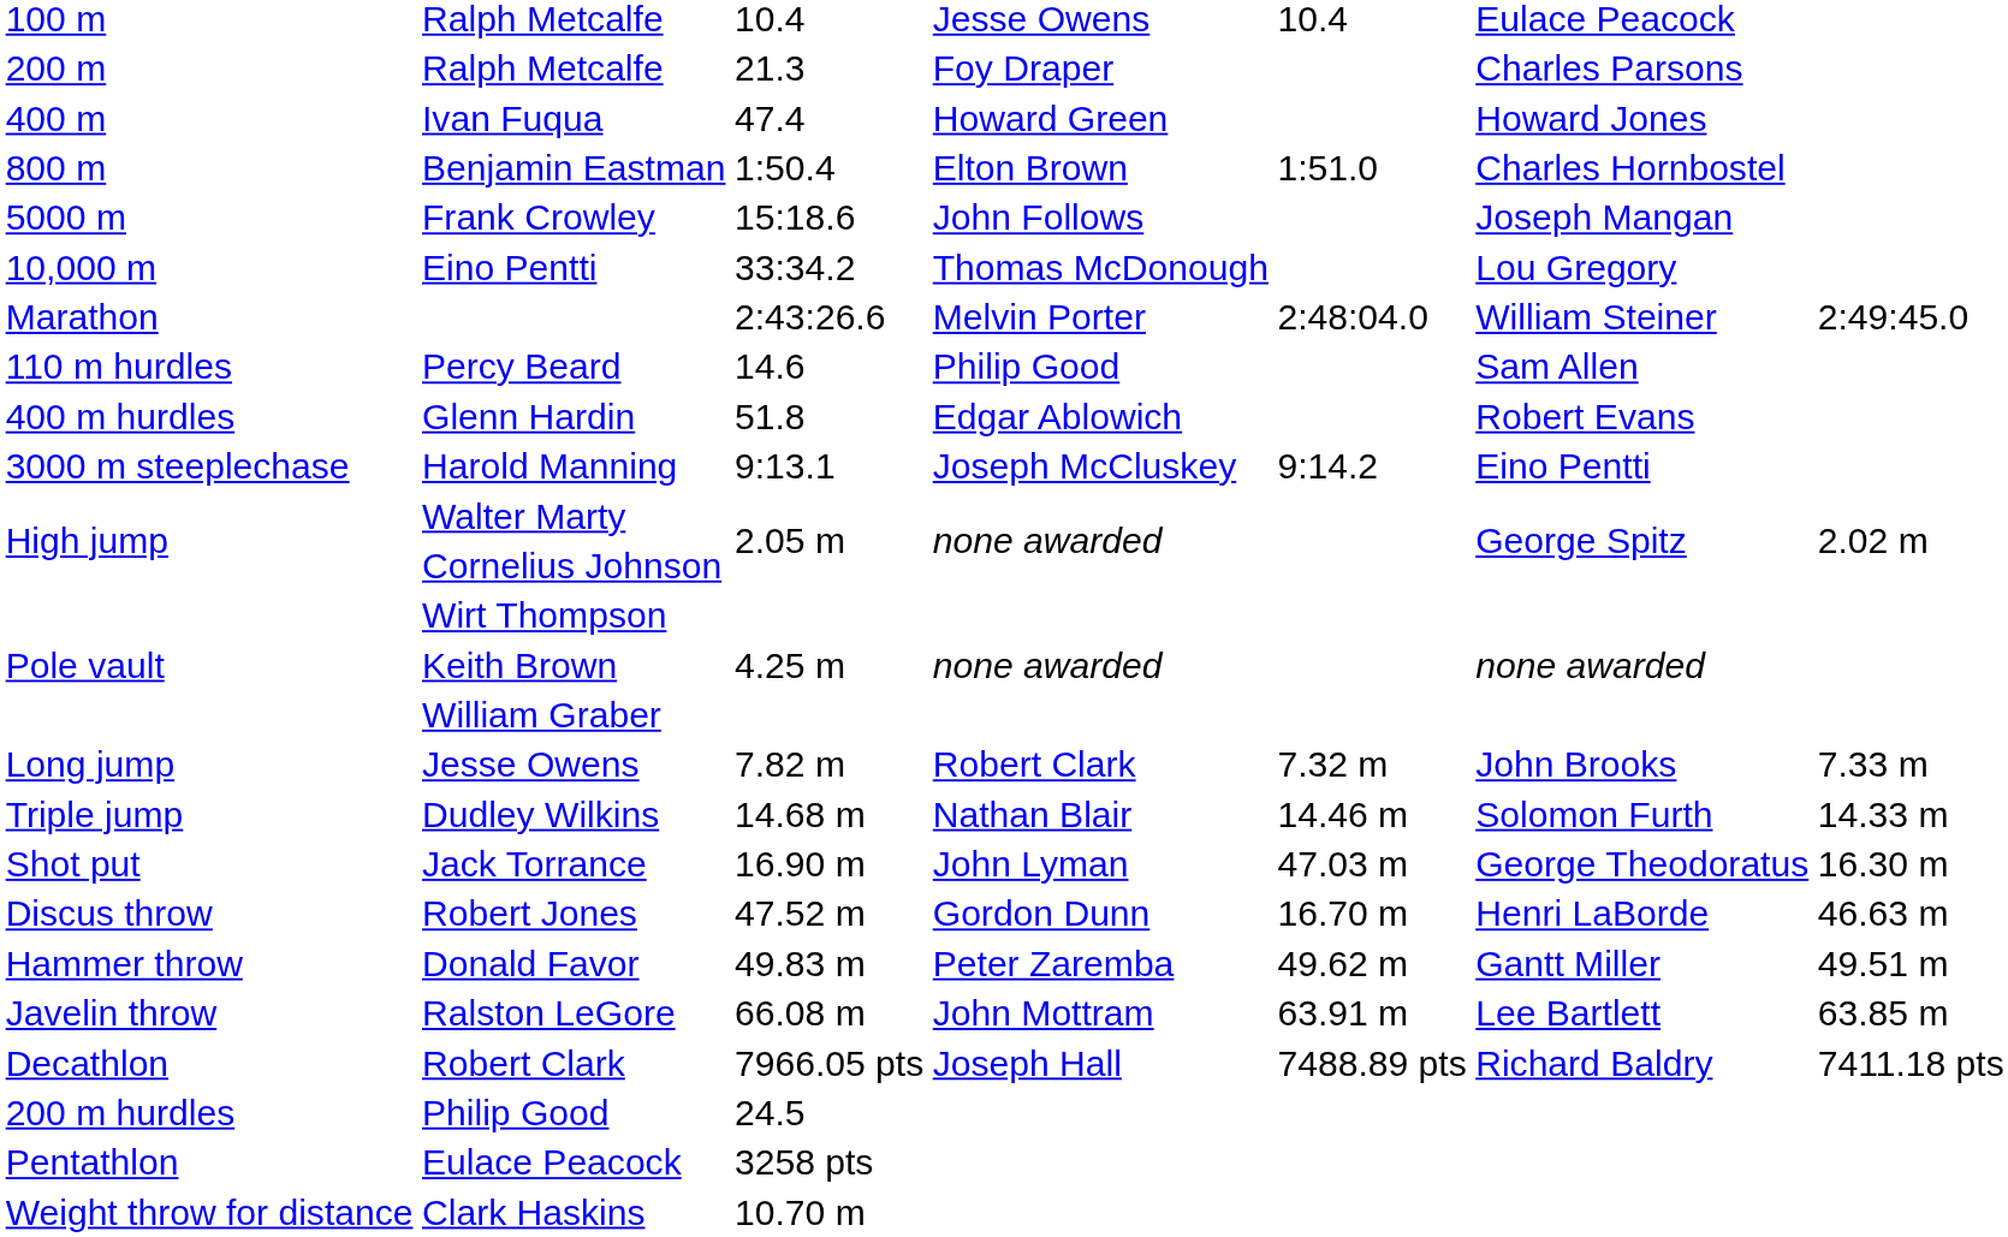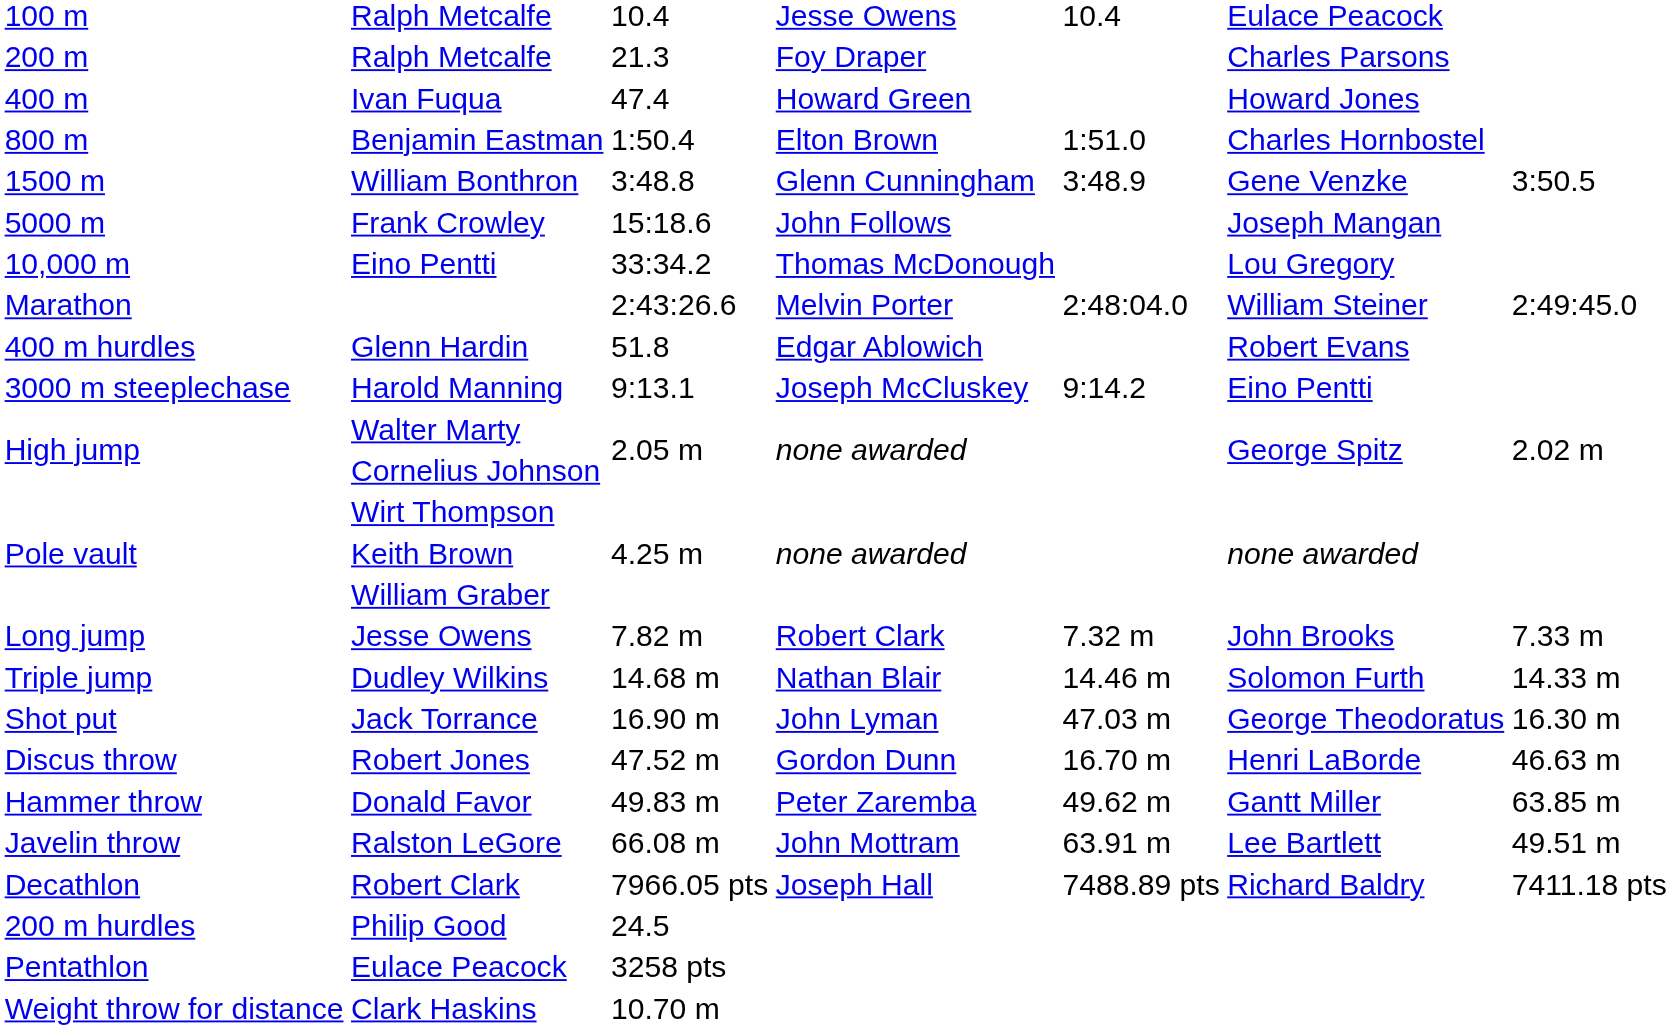 <table>
 <tr>
 <td><a href='#'>100 m</a></td>
 <td><a href='#'>Ralph Metcalfe</a></td>
 <td>10.4</td>
 <td><a href='#'>Jesse Owens</a></td>
 <td>10.4 </td>
 <td><a href='#'>Eulace Peacock</a></td>
 <td></td>
 </tr>
 <tr>
 <td><a href='#'>200 m</a></td>
 <td><a href='#'>Ralph Metcalfe</a></td>
 <td>21.3</td>
 <td><a href='#'>Foy Draper</a></td>
 <td></td>
 <td><a href='#'>Charles Parsons</a></td>
 <td></td>
 </tr>
 <tr>
 <td><a href='#'>400 m</a></td>
 <td><a href='#'>Ivan Fuqua</a></td>
 <td>47.4</td>
 <td><a href='#'>Howard Green</a></td>
 <td></td>
 <td><a href='#'>Howard Jones</a></td>
 <td></td>
 </tr>
 <tr>
 <td><a href='#'>800 m</a></td>
 <td><a href='#'>Benjamin Eastman</a></td>
 <td>1:50.4</td>
 <td><a href='#'>Elton Brown</a></td>
 <td>1:51.0</td>
 <td><a href='#'>Charles Hornbostel</a></td>
 <td></td>
 </tr>
 <tr>
+<td><a href='#'>1500 m</a></td>
+<td><a href='#'>William Bonthron</a></td>
+<td>3:48.8</td>
+<td><a href='#'>Glenn Cunningham</a></td>
+<td>3:48.9</td>
+<td><a href='#'>Gene Venzke</a></td>
+<td>3:50.5</td>
+</tr>
+<tr>
 <td><a href='#'>5000 m</a></td>
 <td><a href='#'>Frank Crowley</a></td>
 <td>15:18.6</td>
 <td><a href='#'>John Follows</a></td>
 <td></td>
 <td><a href='#'>Joseph Mangan</a></td>
 <td></td>
 </tr>
 <tr>
 <td><a href='#'>10,000 m</a></td>
 <td><a href='#'>Eino Pentti</a></td>
 <td>33:34.2</td>
 <td><a href='#'>Thomas McDonough</a></td>
 <td></td>
 <td><a href='#'>Lou Gregory</a></td>
 <td></td>
 </tr>
 <tr>
 <td><a href='#'>Marathon</a></td>
 <td></td>
 <td>2:43:26.6</td>
 <td><a href='#'>Melvin Porter</a></td>
 <td>2:48:04.0</td>
 <td><a href='#'>William Steiner</a></td>
 <td>2:49:45.0</td>
-</tr>
-<tr>
-<td><a href='#'>110 m hurdles</a></td>
-<td><a href='#'>Percy Beard</a></td>
-<td>14.6</td>
-<td><a href='#'>Philip Good</a></td>
-<td></td>
-<td><a href='#'>Sam Allen</a></td>
-<td></td>
 </tr>
 <tr>
 <td><a href='#'>400 m hurdles</a></td>
 <td><a href='#'>Glenn Hardin</a></td>
 <td>51.8</td>
 <td><a href='#'>Edgar Ablowich</a></td>
 <td></td>
 <td><a href='#'>Robert Evans</a></td>
 <td></td>
 </tr>
 <tr>
 <td><a href='#'>3000 m steeplechase</a></td>
 <td><a href='#'>Harold Manning</a></td>
 <td>9:13.1</td>
 <td><a href='#'>Joseph McCluskey</a></td>
 <td>9:14.2 </td>
 <td><a href='#'>Eino Pentti</a></td>
 <td></td>
 </tr>
 <tr>
 <td rowspan=2><a href='#'>High jump</a></td>
 <td><a href='#'>Walter Marty</a></td>
 <td rowspan=2>2.05 m</td>
 <td rowspan=2 colspan=2><em>none awarded</em></td>
 <td rowspan=2><a href='#'>George Spitz</a></td>
 <td rowspan=2>2.02 m</td>
 </tr>
 <tr>
 <td rowspan=1><a href='#'>Cornelius Johnson</a></td>
 </tr>
 <tr>
 <td rowspan=3><a href='#'>Pole vault</a></td>
 <td><a href='#'>Wirt Thompson</a></td>
 <td rowspan=3>4.25 m</td>
 <td rowspan=3 colspan=2><em>none awarded</em></td>
 <td rowspan=3 colspan=2><em>none awarded</em></td>
 </tr>
 <tr>
 <td><a href='#'>Keith Brown</a></td>
 </tr>
 <tr>
 <td rowspan=1><a href='#'>William Graber</a></td>
 </tr>
 <tr>
 <td><a href='#'>Long jump</a></td>
 <td><a href='#'>Jesse Owens</a></td>
 <td>7.82 m</td>
 <td><a href='#'>Robert Clark</a></td>
 <td>7.32 m</td>
 <td><a href='#'>John Brooks</a></td>
 <td>7.33 m</td>
 </tr>
 <tr>
 <td><a href='#'>Triple jump</a></td>
 <td><a href='#'>Dudley Wilkins</a></td>
 <td>14.68 m</td>
 <td><a href='#'>Nathan Blair</a></td>
 <td>14.46 m</td>
 <td><a href='#'>Solomon Furth</a></td>
 <td>14.33 m</td>
 </tr>
 <tr>
 <td><a href='#'>Shot put</a></td>
 <td><a href='#'>Jack Torrance</a></td>
 <td>16.90 m</td>
 <td><a href='#'>John Lyman</a></td>
 <td>47.03 m</td>
 <td><a href='#'>George Theodoratus</a></td>
 <td>16.30 m</td>
 </tr>
 <tr>
 <td><a href='#'>Discus throw</a></td>
 <td><a href='#'>Robert Jones</a></td>
 <td>47.52 m</td>
 <td><a href='#'>Gordon Dunn</a></td>
 <td>16.70 m</td>
 <td><a href='#'>Henri LaBorde</a></td>
 <td>46.63 m</td>
 </tr>
 <tr>
 <td><a href='#'>Hammer throw</a></td>
 <td><a href='#'>Donald Favor</a></td>
 <td>49.83 m</td>
 <td><a href='#'>Peter Zaremba</a></td>
 <td>49.62 m</td>
 <td><a href='#'>Gantt Miller</a></td>
-<td>49.51 m</td>
+<td>63.85 m</td>
 </tr>
 <tr>
 <td><a href='#'>Javelin throw</a></td>
 <td><a href='#'>Ralston LeGore</a></td>
 <td>66.08 m</td>
 <td><a href='#'>John Mottram</a></td>
 <td>63.91 m</td>
 <td><a href='#'>Lee Bartlett</a></td>
-<td>63.85 m</td>
+<td>49.51 m</td>
 </tr>
 <tr>
 <td><a href='#'>Decathlon</a></td>
 <td><a href='#'>Robert Clark</a></td>
 <td>7966.05 pts</td>
 <td><a href='#'>Joseph Hall</a></td>
 <td>7488.89 pts</td>
 <td><a href='#'>Richard Baldry</a></td>
 <td>7411.18 pts</td>
 </tr>
 <tr>
 <td><a href='#'>200 m hurdles</a></td>
 <td><a href='#'>Philip Good</a></td>
 <td>24.5</td>
 <td></td>
 <td></td>
 <td></td>
 <td></td>
 </tr>
 <tr>
 <td><a href='#'>Pentathlon</a></td>
 <td><a href='#'>Eulace Peacock</a></td>
 <td>3258 pts</td>
 <td></td>
 <td></td>
 <td></td>
 <td></td>
 </tr>
 <tr>
 <td><a href='#'>Weight throw for distance</a></td>
 <td><a href='#'>Clark Haskins</a></td>
 <td>10.70 m</td>
 <td></td>
 <td></td>
 <td></td>
 <td></td>
 </tr>
 </table>
